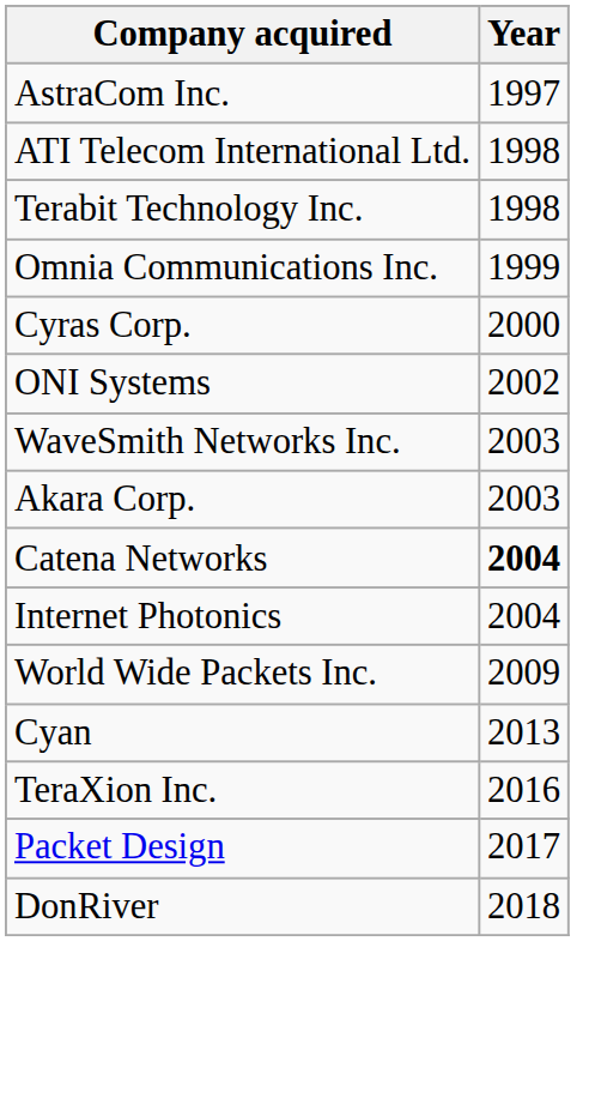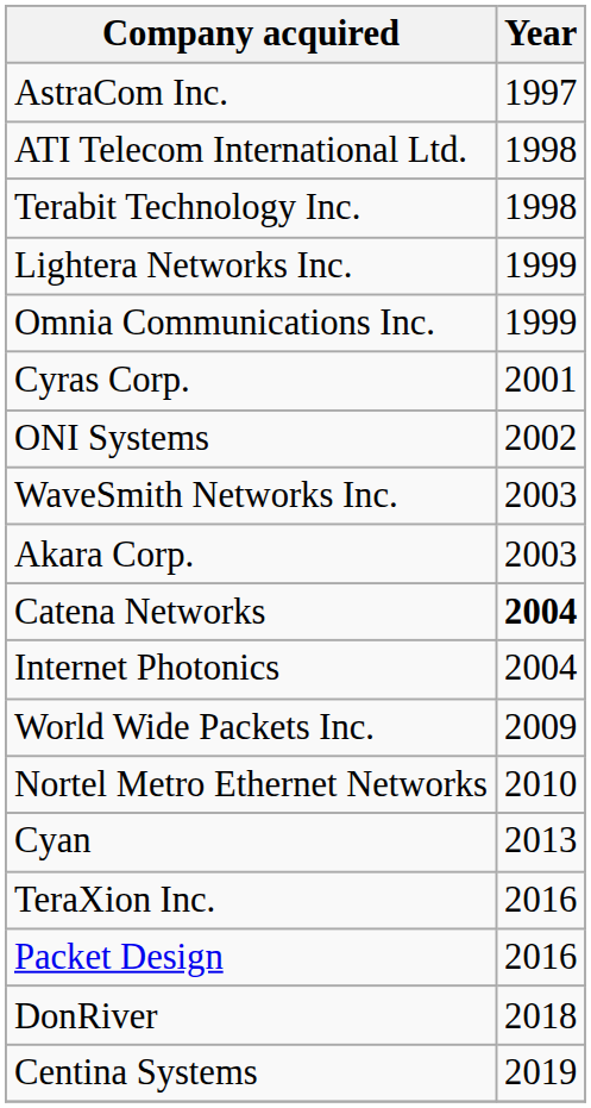 <table class="wikitable floatright">
 <tr>
 <th>Company acquired</th>
 <th>Year</th>
 </tr>
 <tr>
 <td>AstraCom Inc.</td>
 <td>1997</td>
 </tr>
 <tr>
 <td>ATI Telecom International Ltd.</td>
 <td>1998</td>
 </tr>
 <tr>
 <td>Terabit Technology Inc.</td>
 <td>1998</td>
 </tr>
 <tr>
+<td>Lightera Networks Inc.</td>
+<td>1999</td>
+</tr>
+<tr>
 <td>Omnia Communications Inc.</td>
 <td>1999</td>
 </tr>
 <tr>
 <td>Cyras Corp.</td>
-<td>2000</td>
+<td>2001</td>
 </tr>
 <tr>
 <td>ONI Systems</td>
 <td>2002</td>
 </tr>
 <tr>
 <td>WaveSmith Networks Inc.</td>
 <td>2003</td>
 </tr>
 <tr>
 <td>Akara Corp.</td>
 <td>2003</td>
 </tr>
 <tr>
 <td>Catena Networks</td>
 <td><strong>2004</strong></td>
 </tr>
 <tr>
 <td>Internet Photonics</td>
 <td>2004</td>
 </tr>
 <tr>
 <td>World Wide Packets Inc.</td>
 <td>2009</td>
 </tr>
 <tr>
+<td>Nortel Metro Ethernet Networks</td>
+<td>2010</td>
+</tr>
+<tr>
 <td>Cyan</td>
 <td>2013</td>
 </tr>
 <tr>
 <td>TeraXion Inc.</td>
 <td>2016</td>
 </tr>
 <tr>
 <td><a href='#'>Packet Design</a></td>
-<td>2017</td>
+<td>2016</td>
 </tr>
 <tr>
 <td>DonRiver</td>
 <td>2018</td>
 </tr>
 <tr>
+<td>Centina Systems</td>
+<td>2019</td>
+</tr>
+<tr>
 </tr>
 </table>
